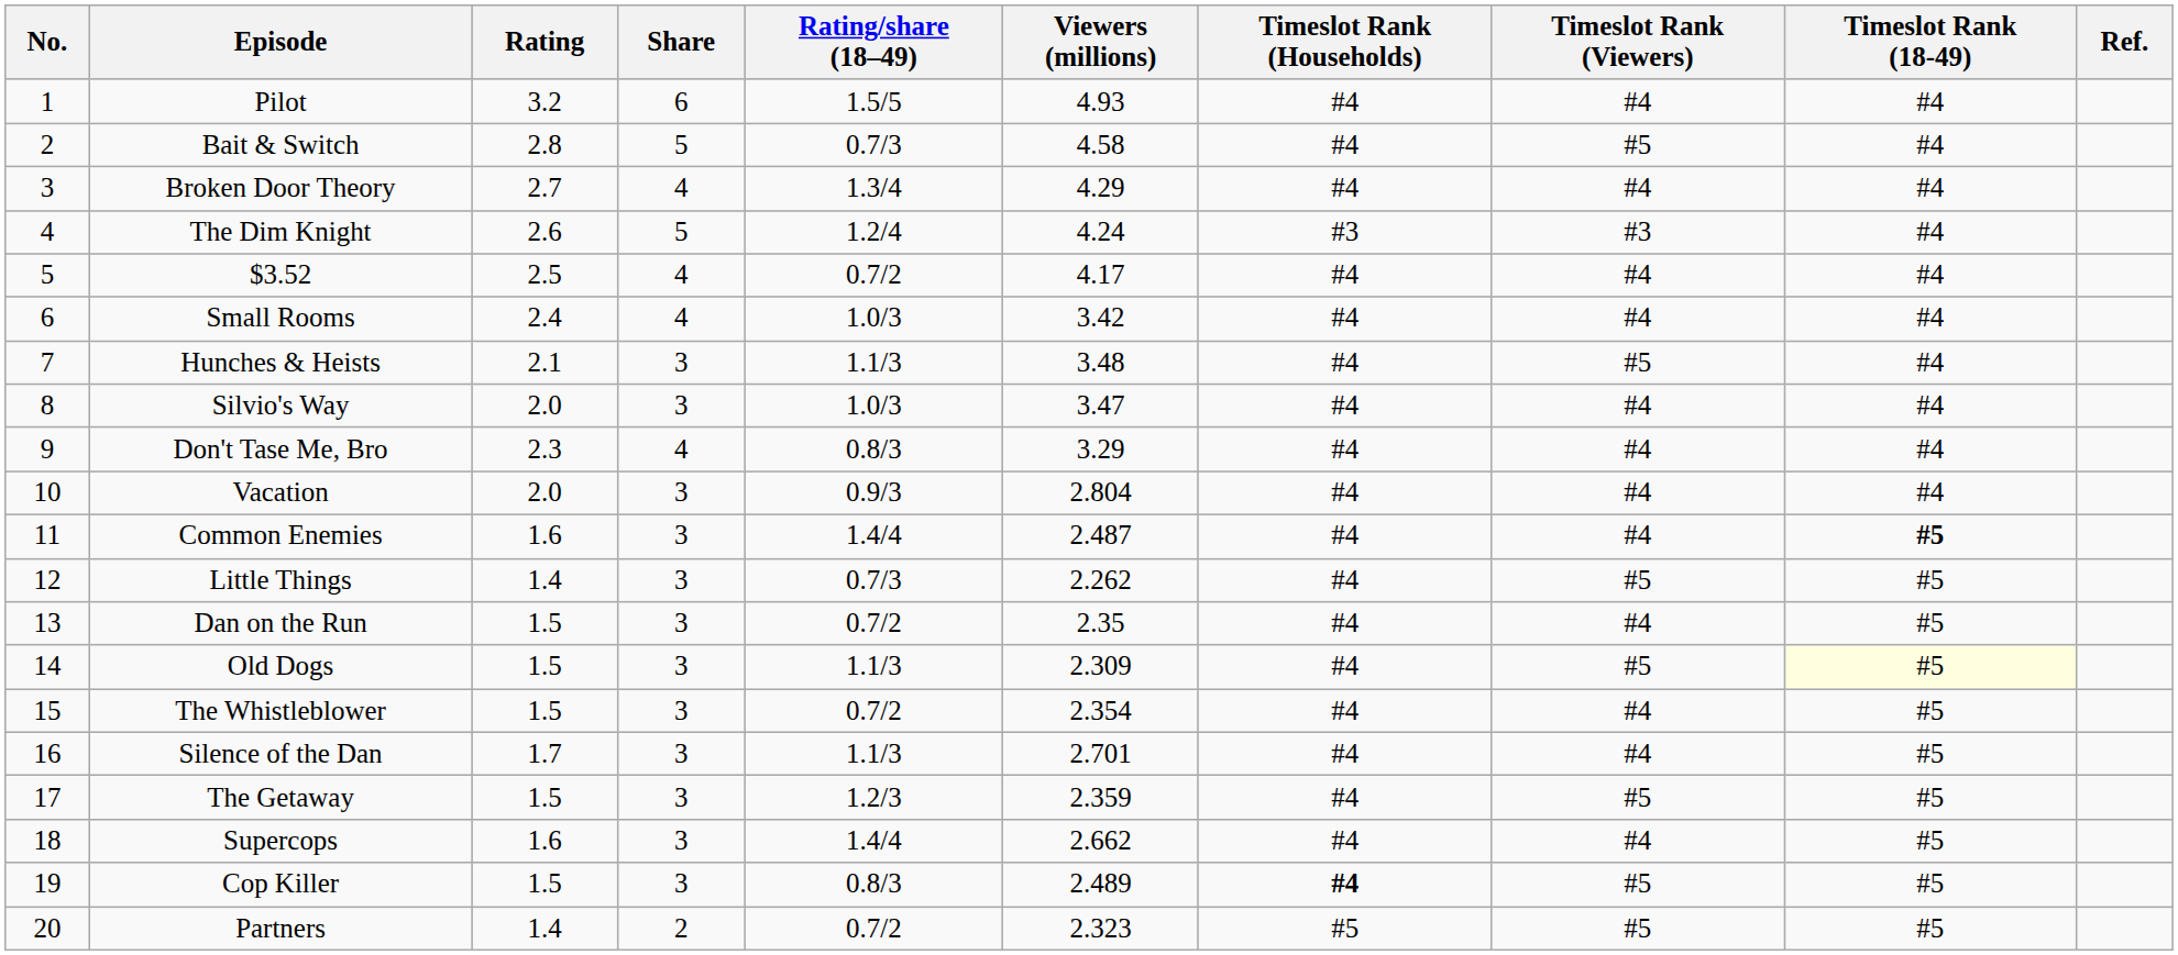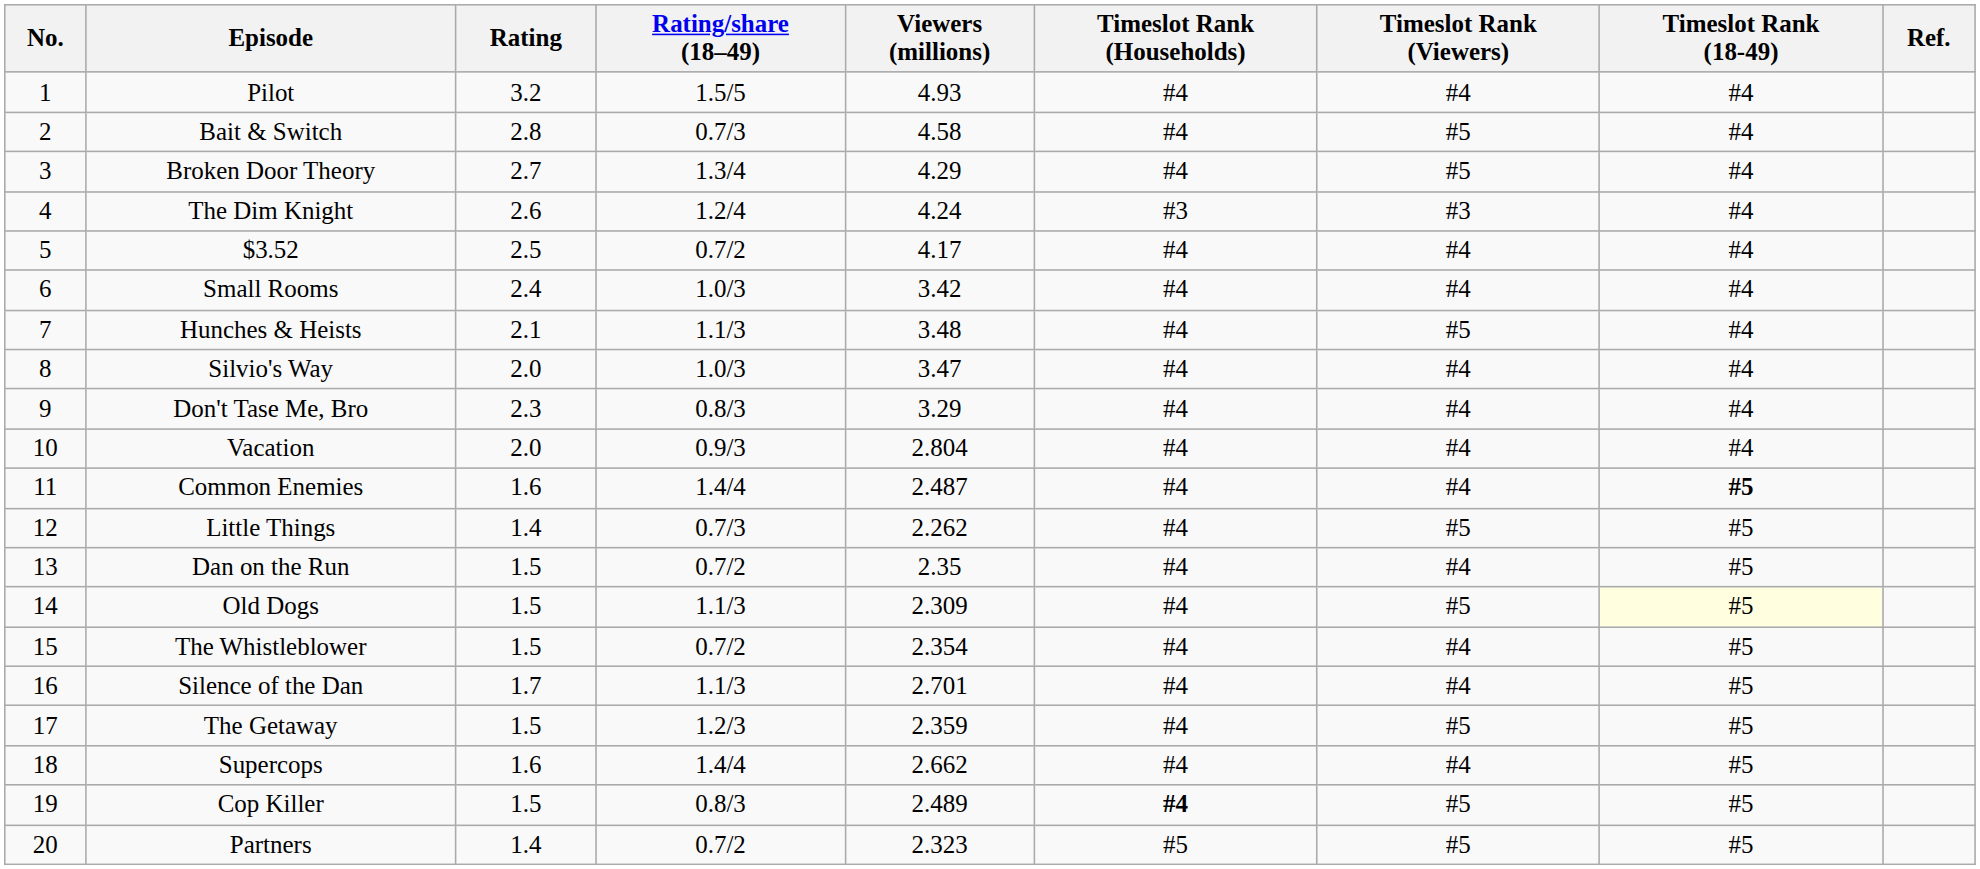 <table class="wikitable plainrowheaders sortable" style="width:100%; text-align:center">
 <tr>
 <th>No.</th>
 <th>Episode</th>
 <th>Rating</th>
-<th>Share</th>
 <th><a href='#'>Rating/share</a><br>(18–49)</th>
 <th>Viewers<br>(millions)</th>
 <th>Timeslot Rank<br>(Households)</th>
 <th>Timeslot Rank<br>(Viewers)</th>
 <th>Timeslot Rank<br>(18-49)</th>
 <th>Ref.</th>
 </tr>
 <tr>
 <td>1</td>
 <td>Pilot</td>
 <td>3.2</td>
-<td>6</td>
 <td>1.5/5</td>
 <td>4.93</td>
 <td>#4</td>
 <td>#4</td>
 <td>#4</td>
 <td></td>
 </tr>
 <tr>
 <td>2</td>
 <td>Bait & Switch</td>
 <td>2.8</td>
-<td>5</td>
 <td>0.7/3</td>
 <td>4.58</td>
 <td>#4</td>
 <td>#5</td>
 <td>#4</td>
 <td></td>
 </tr>
 <tr>
 <td>3</td>
 <td>Broken Door Theory</td>
 <td>2.7</td>
-<td>4</td>
 <td>1.3/4</td>
 <td>4.29</td>
 <td>#4</td>
-<td>#4</td>
+<td>#5</td>
 <td>#4</td>
 <td></td>
 </tr>
 <tr>
 <td>4</td>
 <td>The Dim Knight</td>
 <td>2.6</td>
-<td>5</td>
 <td>1.2/4</td>
 <td>4.24</td>
 <td>#3</td>
 <td>#3</td>
 <td>#4</td>
 <td></td>
 </tr>
 <tr>
 <td>5</td>
 <td>$3.52</td>
 <td>2.5</td>
-<td>4</td>
 <td>0.7/2</td>
 <td>4.17</td>
 <td>#4</td>
 <td>#4</td>
 <td>#4</td>
 <td></td>
 </tr>
 <tr>
 <td>6</td>
 <td>Small Rooms</td>
 <td>2.4</td>
-<td>4</td>
 <td>1.0/3</td>
 <td>3.42</td>
 <td>#4</td>
 <td>#4</td>
 <td>#4</td>
 <td></td>
 </tr>
 <tr>
 <td>7</td>
 <td>Hunches & Heists</td>
 <td>2.1</td>
-<td>3</td>
 <td>1.1/3</td>
 <td>3.48</td>
 <td>#4</td>
 <td>#5</td>
 <td>#4</td>
 <td></td>
 </tr>
 <tr>
 <td>8</td>
 <td>Silvio's Way</td>
 <td>2.0</td>
-<td>3</td>
 <td>1.0/3</td>
 <td>3.47</td>
 <td>#4</td>
 <td>#4</td>
 <td>#4</td>
 <td></td>
 </tr>
 <tr>
 <td>9</td>
 <td>Don't Tase Me, Bro</td>
 <td>2.3</td>
-<td>4</td>
 <td>0.8/3</td>
 <td>3.29</td>
 <td>#4</td>
 <td>#4</td>
 <td>#4</td>
 <td></td>
 </tr>
 <tr>
 <td>10</td>
 <td>Vacation</td>
 <td>2.0</td>
-<td>3</td>
 <td>0.9/3</td>
 <td>2.804</td>
 <td>#4</td>
 <td>#4</td>
 <td>#4</td>
 <td></td>
 </tr>
 <tr>
 <td>11</td>
 <td>Common Enemies</td>
 <td>1.6</td>
-<td>3</td>
 <td>1.4/4</td>
 <td>2.487</td>
 <td>#4</td>
 <td>#4</td>
 <td><strong>#5</strong></td>
 <td></td>
 </tr>
 <tr>
 <td>12</td>
 <td>Little Things</td>
 <td>1.4</td>
-<td>3</td>
 <td>0.7/3</td>
 <td>2.262</td>
 <td>#4</td>
 <td>#5</td>
 <td>#5</td>
 <td></td>
 </tr>
 <tr>
 <td>13</td>
 <td>Dan on the Run</td>
 <td>1.5</td>
-<td>3</td>
 <td>0.7/2</td>
 <td>2.35</td>
 <td>#4</td>
 <td>#4</td>
 <td>#5</td>
 <td></td>
 </tr>
 <tr>
 <td>14</td>
 <td>Old Dogs</td>
 <td>1.5</td>
-<td>3</td>
 <td>1.1/3</td>
 <td>2.309</td>
 <td>#4</td>
 <td>#5</td>
 <td style="background: lightyellow;">#5</td>
 <td></td>
 </tr>
 <tr>
 <td>15</td>
 <td>The Whistleblower</td>
 <td>1.5</td>
-<td>3</td>
 <td>0.7/2</td>
 <td>2.354</td>
 <td>#4</td>
 <td>#4</td>
 <td>#5</td>
 <td></td>
 </tr>
 <tr>
 <td>16</td>
 <td>Silence of the Dan</td>
 <td>1.7</td>
-<td>3</td>
 <td>1.1/3</td>
 <td>2.701</td>
 <td>#4</td>
 <td>#4</td>
 <td>#5</td>
 <td></td>
 </tr>
 <tr>
 <td>17</td>
 <td>The Getaway</td>
 <td>1.5</td>
-<td>3</td>
 <td>1.2/3</td>
 <td>2.359</td>
 <td>#4</td>
 <td>#5</td>
 <td>#5</td>
 <td></td>
 </tr>
 <tr>
 <td>18</td>
 <td>Supercops</td>
 <td>1.6</td>
-<td>3</td>
 <td>1.4/4</td>
 <td>2.662</td>
 <td>#4</td>
 <td>#4</td>
 <td>#5</td>
 <td></td>
 </tr>
 <tr>
 <td>19</td>
 <td>Cop Killer</td>
 <td>1.5</td>
-<td>3</td>
 <td>0.8/3</td>
 <td>2.489</td>
 <td><strong>#4</strong></td>
 <td>#5</td>
 <td>#5</td>
 <td></td>
 </tr>
 <tr>
 <td>20</td>
 <td>Partners</td>
 <td>1.4</td>
-<td>2</td>
 <td>0.7/2</td>
 <td>2.323</td>
 <td>#5</td>
 <td>#5</td>
 <td>#5</td>
 <td></td>
 </tr>
 </table>
